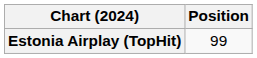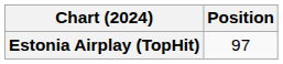 <table class="wikitable plainrowheaders" style="text-align:center">
 <tr>
 <th scope="col">Chart (2024)</th>
 <th scope="col">Position</th>
 </tr>
 <tr>
 <th scope="row">Estonia Airplay (TopHit)</th>
-<td>99</td>
+<td>97</td>
 </tr>
 </table>
